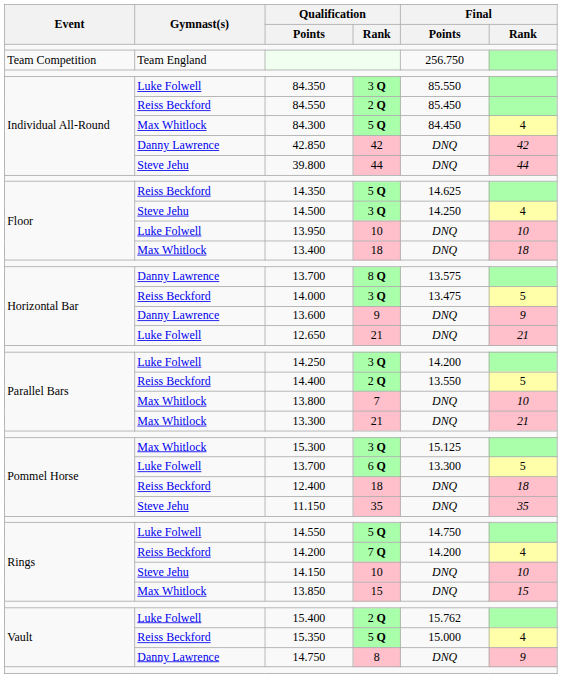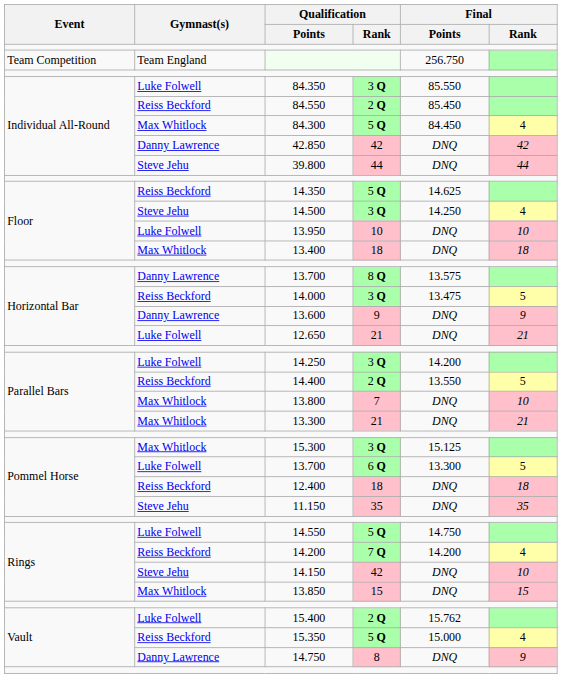 <table class=wikitable style="font-size:90%">
 <tr>
 <th rowspan="2" style="width:150px;">Event</th>
 <th rowspan="2" style="width:150px;">Gymnast(s)</th>
 <th colspan="2" style="width:150px;">Qualification</th>
 <th colspan="2" style="width:175px;">Final</th>
 </tr>
 <tr>
 <th width=100>Points</th>
 <th width=50>Rank</th>
 <th width=100>Points</th>
 <th width=75>Rank</th>
 </tr>
 <tr>
 <td colspan="6" style="height:1px;;"></td>
 </tr>
 <tr>
 <td>Team Competition</td>
 <td>Team England</td>
 <td colspan="2" style="background:honeydew;"></td>
 <td style="text-align:center;">256.750</td>
 <td style="text-align:center; background:#afa;"></td>
 </tr>
 <tr>
 <td colspan="6" style="height:1px;;"></td>
 </tr>
 <tr>
 <td rowspan=5>Individual All-Round</td>
 <td><a href='#'>Luke Folwell</a></td>
 <td style="text-align:center;">84.350</td>
 <td style="text-align:center; background:#afa;">3 <strong>Q</strong></td>
 <td style="text-align:center;">85.550</td>
 <td style="text-align:center; background:#afa;"></td>
 </tr>
 <tr>
 <td><a href='#'>Reiss Beckford</a></td>
 <td style="text-align:center;">84.550</td>
 <td style="text-align:center; background:#afa;">2 <strong>Q</strong></td>
 <td style="text-align:center;">85.450</td>
 <td style="text-align:center; background:#afa;"></td>
 </tr>
 <tr>
 <td><a href='#'>Max Whitlock</a></td>
 <td style="text-align:center;">84.300</td>
 <td style="text-align:center; background:#afa;">5 <strong>Q</strong></td>
 <td style="text-align:center;">84.450</td>
 <td style="text-align:center; background:#ffa;">4</td>
 </tr>
 <tr>
 <td><a href='#'>Danny Lawrence</a></td>
 <td style="text-align:center;">42.850</td>
 <td style="text-align:center; background:pink;">42</td>
 <td style="text-align:center;"><em>DNQ</em></td>
 <td style="text-align:center; background:pink;"><em>42</em></td>
 </tr>
 <tr>
 <td><a href='#'>Steve Jehu</a></td>
 <td style="text-align:center;">39.800</td>
 <td style="text-align:center; background:pink;">44</td>
 <td style="text-align:center;"><em>DNQ</em></td>
 <td style="text-align:center; background:pink;"><em>44</em></td>
 </tr>
 <tr>
 <td colspan="6" style="height:1px;;"></td>
 </tr>
 <tr>
 <td rowspan=4>Floor</td>
 <td><a href='#'>Reiss Beckford</a></td>
 <td style="text-align:center;">14.350</td>
 <td style="text-align:center; background:#afa;">5 <strong>Q</strong></td>
 <td style="text-align:center;">14.625</td>
 <td style="text-align:center; background:#afa;"></td>
 </tr>
 <tr>
 <td><a href='#'>Steve Jehu</a></td>
 <td style="text-align:center;">14.500</td>
 <td style="text-align:center; background:#afa;">3 <strong>Q</strong></td>
 <td style="text-align:center;">14.250</td>
 <td style="text-align:center; background:#ffa;">4</td>
 </tr>
 <tr>
 <td><a href='#'>Luke Folwell</a></td>
 <td style="text-align:center;">13.950</td>
 <td style="text-align:center; background:pink;">10</td>
 <td style="text-align:center;"><em>DNQ</em></td>
 <td style="text-align:center; background:pink;"><em>10</em></td>
 </tr>
 <tr>
 <td><a href='#'>Max Whitlock</a></td>
 <td style="text-align:center;">13.400</td>
 <td style="text-align:center; background:pink;">18</td>
 <td style="text-align:center;"><em>DNQ</em></td>
 <td style="text-align:center; background:pink;"><em>18</em></td>
 </tr>
 <tr>
 <td colspan="6" style="height:1px;;"></td>
 </tr>
 <tr>
 <td rowspan=4>Horizontal Bar</td>
 <td><a href='#'>Danny Lawrence</a></td>
 <td style="text-align:center;">13.700</td>
 <td style="text-align:center; background:#afa;">8 <strong>Q</strong></td>
 <td style="text-align:center;">13.575</td>
 <td style="text-align:center; background:#afa;"></td>
 </tr>
 <tr>
 <td><a href='#'>Reiss Beckford</a></td>
 <td style="text-align:center;">14.000</td>
 <td style="text-align:center; background:#afa;">3 <strong>Q</strong></td>
 <td style="text-align:center;">13.475</td>
 <td style="text-align:center; background:#ffa;">5</td>
 </tr>
 <tr>
 <td><a href='#'>Danny Lawrence</a></td>
 <td style="text-align:center;">13.600</td>
 <td style="text-align:center; background:pink;">9</td>
 <td style="text-align:center;"><em>DNQ</em></td>
 <td style="text-align:center; background:pink;"><em>9</em></td>
 </tr>
 <tr>
 <td><a href='#'>Luke Folwell</a></td>
 <td style="text-align:center;">12.650</td>
 <td style="text-align:center; background:pink;">21</td>
 <td style="text-align:center;"><em>DNQ</em></td>
 <td style="text-align:center; background:pink;"><em>21</em></td>
 </tr>
 <tr>
 <td colspan="6" style="height:1px;;"></td>
 </tr>
 <tr>
 <td rowspan=4>Parallel Bars</td>
 <td><a href='#'>Luke Folwell</a></td>
 <td style="text-align:center;">14.250</td>
 <td style="text-align:center; background:#afa;">3 <strong>Q</strong></td>
 <td style="text-align:center;">14.200</td>
 <td style="text-align:center; background:#afa;"></td>
 </tr>
 <tr>
 <td><a href='#'>Reiss Beckford</a></td>
 <td style="text-align:center;">14.400</td>
 <td style="text-align:center; background:#afa;">2 <strong>Q</strong></td>
 <td style="text-align:center;">13.550</td>
 <td style="text-align:center; background:#ffa;">5</td>
 </tr>
 <tr>
 <td><a href='#'>Max Whitlock</a></td>
 <td style="text-align:center;">13.800</td>
 <td style="text-align:center; background:pink;">7</td>
 <td style="text-align:center;"><em>DNQ</em></td>
 <td style="text-align:center; background:pink;"><em>10</em></td>
 </tr>
 <tr>
 <td><a href='#'>Max Whitlock</a></td>
 <td style="text-align:center;">13.300</td>
 <td style="text-align:center; background:pink;">21</td>
 <td style="text-align:center;"><em>DNQ</em></td>
 <td style="text-align:center; background:pink;"><em>21</em></td>
 </tr>
 <tr>
 <td colspan="6" style="height:1px;;"></td>
 </tr>
 <tr>
 <td rowspan=4>Pommel Horse</td>
 <td><a href='#'>Max Whitlock</a></td>
 <td style="text-align:center;">15.300</td>
 <td style="text-align:center; background:#afa;">3 <strong>Q</strong></td>
 <td style="text-align:center;">15.125</td>
 <td style="text-align:center; background:#afa;"></td>
 </tr>
 <tr>
 <td><a href='#'>Luke Folwell</a></td>
 <td style="text-align:center;">13.700</td>
 <td style="text-align:center; background:#afa;">6 <strong>Q</strong></td>
 <td style="text-align:center;">13.300</td>
 <td style="text-align:center; background:#ffa;">5</td>
 </tr>
 <tr>
 <td><a href='#'>Reiss Beckford</a></td>
 <td style="text-align:center;">12.400</td>
 <td style="text-align:center; background:pink;">18</td>
 <td style="text-align:center;"><em>DNQ</em></td>
 <td style="text-align:center; background:pink;"><em>18</em></td>
 </tr>
 <tr>
 <td><a href='#'>Steve Jehu</a></td>
 <td style="text-align:center;">11.150</td>
 <td style="text-align:center; background:pink;">35</td>
 <td style="text-align:center;"><em>DNQ</em></td>
 <td style="text-align:center; background:pink;"><em>35</em></td>
 </tr>
 <tr>
 <td colspan="6" style="height:1px;;"></td>
 </tr>
 <tr>
 <td rowspan=4>Rings</td>
 <td><a href='#'>Luke Folwell</a></td>
 <td style="text-align:center;">14.550</td>
 <td style="text-align:center; background:#afa;">5 <strong>Q</strong></td>
 <td style="text-align:center;">14.750</td>
 <td style="text-align:center; background:#afa;"></td>
 </tr>
 <tr>
 <td><a href='#'>Reiss Beckford</a></td>
 <td style="text-align:center;">14.200</td>
 <td style="text-align:center; background:#afa;">7 <strong>Q</strong></td>
 <td style="text-align:center;">14.200</td>
 <td style="text-align:center; background:#ffa;">4</td>
 </tr>
 <tr>
 <td><a href='#'>Steve Jehu</a></td>
 <td style="text-align:center;">14.150</td>
-<td style="text-align:center; background:pink;">10</td>
+<td style="text-align:center; background:pink;">42</td>
 <td style="text-align:center;"><em>DNQ</em></td>
 <td style="text-align:center; background:pink;"><em>10</em></td>
 </tr>
 <tr>
 <td><a href='#'>Max Whitlock</a></td>
 <td style="text-align:center;">13.850</td>
 <td style="text-align:center; background:pink;">15</td>
 <td style="text-align:center;"><em>DNQ</em></td>
 <td style="text-align:center; background:pink;"><em>15</em></td>
 </tr>
 <tr>
 <td colspan="6" style="height:1px;;"></td>
 </tr>
 <tr>
 <td rowspan=3>Vault</td>
 <td><a href='#'>Luke Folwell</a></td>
 <td style="text-align:center;">15.400</td>
 <td style="text-align:center; background:#afa;">2 <strong>Q</strong></td>
 <td style="text-align:center;">15.762</td>
 <td style="text-align:center; background:#afa;"></td>
 </tr>
 <tr>
 <td><a href='#'>Reiss Beckford</a></td>
 <td style="text-align:center;">15.350</td>
 <td style="text-align:center; background:#afa;">5 <strong>Q</strong></td>
 <td style="text-align:center;">15.000</td>
 <td style="text-align:center; background:#ffa;">4</td>
 </tr>
 <tr>
 <td><a href='#'>Danny Lawrence</a></td>
 <td style="text-align:center;">14.750</td>
 <td style="text-align:center; background:pink;">8</td>
 <td style="text-align:center;"><em>DNQ</em></td>
 <td style="text-align:center; background:pink;"><em>9</em></td>
 </tr>
 <tr>
 <td colspan="6" style="height:1px;;"></td>
 </tr>
 </table>
